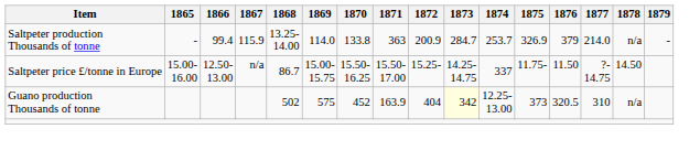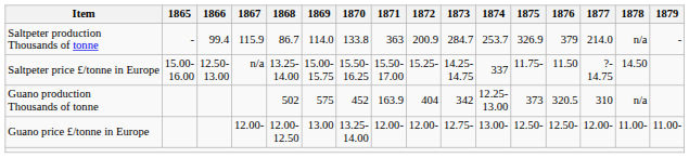 <table class="wikitable plainrowheaders plegable" style="float: left; margin-right: 2em; margin-left: 1em; text-align: right;">
 <tr>
 <th align=right>Item</th>
 <th>1865</th>
 <th>1866</th>
 <th>1867</th>
 <th>1868</th>
 <th>1869</th>
 <th>1870</th>
 <th>1871</th>
 <th>1872</th>
 <th>1873</th>
 <th>1874</th>
 <th>1875</th>
 <th>1876</th>
 <th>1877</th>
 <th>1878</th>
 <th>1879</th>
 </tr>
 <tr>
 <td align=left>Saltpeter production<br>Thousands of <a href='#'>tonne</a></td>
 <td>-</td>
 <td>99.4</td>
 <td>115.9</td>
-<td>13.25-<br>14.00</td>
+<td>86.7</td>
 <td>114.0</td>
 <td>133.8</td>
 <td>363</td>
 <td>200.9</td>
 <td>284.7</td>
 <td>253.7</td>
 <td>326.9</td>
 <td>379</td>
 <td>214.0</td>
 <td>n/a</td>
 <td>-</td>
 </tr>
 <tr>
 <td align=left>Saltpeter price £/tonne in Europe</td>
 <td>15.00-<br>16.00</td>
 <td>12.50-<br>13.00</td>
 <td>n/a<br> </td>
-<td>86.7</td>
+<td>13.25-<br>14.00</td>
 <td>15.00-<br>15.75</td>
 <td>15.50-<br>16.25</td>
 <td>15.50-<br>17.00</td>
 <td>15.25-<br> </td>
 <td>14.25-<br>14.75</td>
 <td>337</td>
 <td>11.75-<br> </td>
 <td>11.50<br> </td>
 <td>?-<br>14.75</td>
 <td>14.50<br> </td>
 <td></td>
 </tr>
 <tr>
 <td align=left>Guano production<br>Thousands of tonne</td>
 <td></td>
 <td></td>
 <td></td>
 <td>502</td>
 <td>575</td>
 <td>452</td>
 <td>163.9</td>
 <td>404</td>
-<td style="background: lightyellow;">342</td>
+<td>342</td>
 <td>12.25-<br>13.00</td>
 <td>373</td>
 <td>320.5</td>
 <td>310</td>
 <td>n/a</td>
 <td></td>
 </tr>
 <tr>
+<td align=left>Guano price £/tonne in Europe</td>
+<td><br> </td>
+<td><br> </td>
+<td>12.00-<br> </td>
+<td>12.00-<br>12.50</td>
+<td>13.00<br> </td>
+<td>13.25-<br>14.00</td>
+<td>12.00-<br> </td>
+<td>12.00-<br> </td>
+<td>12.75-<br> </td>
+<td>13.00-<br> </td>
+<td>12.50-<br> </td>
+<td>12.50-<br> </td>
+<td>12.00-<br> </td>
+<td>11.00-<br> </td>
+<td>11.00-<br> </td>
+</tr>
+<tr>
 <td colspan="16"></td>
 </tr>
 </table>
